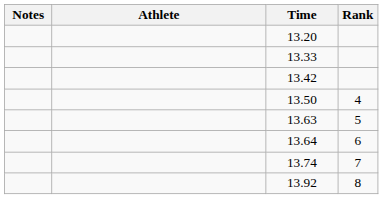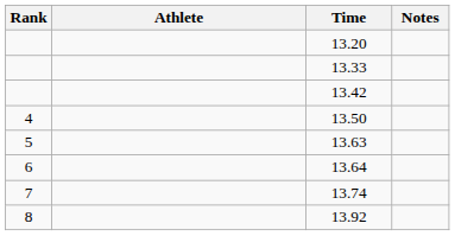 <table class="wikitable" style="text-align:center">
 <tr>
-<th width=50>Notes</th>
+<th width=40>Rank</th>
 <th width=250>Athlete</th>
 <th width=80>Time</th>
-<th width=40>Rank</th>
+<th width=50>Notes</th>
 </tr>
 <tr>
 <td></td>
 <td align=left></td>
 <td>13.20</td>
 <td></td>
 </tr>
 <tr>
 <td></td>
 <td align=left></td>
 <td>13.33</td>
 <td></td>
 </tr>
 <tr>
 <td></td>
 <td align=left></td>
 <td>13.42</td>
 <td></td>
 </tr>
 <tr>
-<td></td>
+<td>4</td>
 <td align=left></td>
 <td>13.50</td>
-<td>4</td>
+<td></td>
 </tr>
 <tr>
-<td></td>
+<td>5</td>
 <td align=left></td>
 <td>13.63</td>
-<td>5</td>
+<td></td>
 </tr>
 <tr>
-<td></td>
+<td>6</td>
 <td align=left></td>
 <td>13.64</td>
-<td>6</td>
+<td></td>
 </tr>
 <tr>
-<td></td>
+<td>7</td>
 <td align=left></td>
 <td>13.74</td>
-<td>7</td>
+<td></td>
 </tr>
 <tr>
-<td></td>
+<td>8</td>
 <td align=left></td>
 <td>13.92</td>
-<td>8</td>
+<td></td>
 </tr>
 </table>
